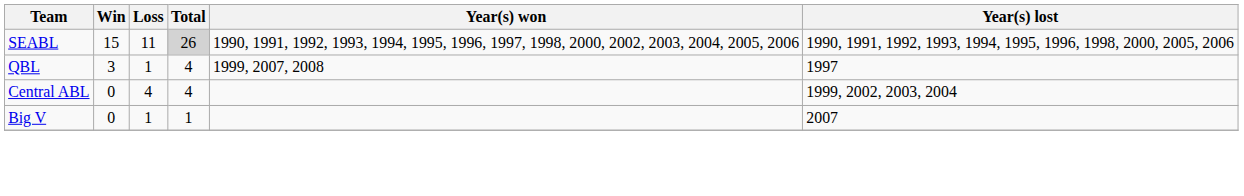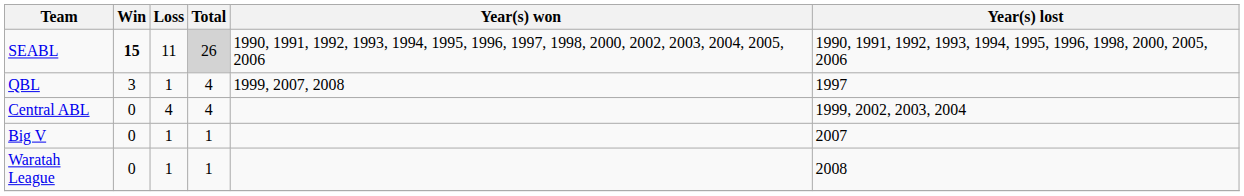 <table class="wikitable sortable" style="text-align:center; font-size:100%">
 <tr>
 <th>Team</th>
 <th>Win</th>
 <th>Loss</th>
 <th>Total</th>
 <th>Year(s) won</th>
 <th>Year(s) lost</th>
 </tr>
 <tr>
 <td style="text-align:left"><a href='#'>SEABL</a></td>
-<td>15</td>
+<td><strong>15</strong></td>
 <td>11</td>
 <td style="background: lightgrey;">26</td>
 <td style="text-align:left">1990, 1991, 1992, 1993, 1994, 1995, 1996, 1997, 1998, 2000, 2002, 2003, 2004, 2005, 2006</td>
 <td style="text-align:left">1990, 1991, 1992, 1993, 1994, 1995, 1996, 1998, 2000, 2005, 2006</td>
 </tr>
 <tr>
 <td style="text-align:left"><a href='#'>QBL</a></td>
 <td>3</td>
 <td>1</td>
 <td>4</td>
 <td style="text-align:left">1999, 2007, 2008</td>
 <td style="text-align:left">1997</td>
 </tr>
 <tr>
 <td style="text-align:left"><a href='#'>Central ABL</a></td>
 <td>0</td>
 <td>4</td>
 <td>4</td>
 <td style="text-align:left"></td>
 <td style="text-align:left">1999, 2002, 2003, 2004</td>
 </tr>
 <tr>
 <td style="text-align:left"><a href='#'>Big V</a></td>
 <td>0</td>
 <td>1</td>
 <td>1</td>
 <td style="text-align:left"></td>
 <td style="text-align:left">2007</td>
 </tr>
 <tr>
+<td style="text-align:left"><a href='#'>Waratah League</a></td>
+<td>0</td>
+<td>1</td>
+<td>1</td>
+<td style="text-align:left"></td>
+<td style="text-align:left">2008</td>
+</tr>
+<tr>
 </tr>
 </table>
